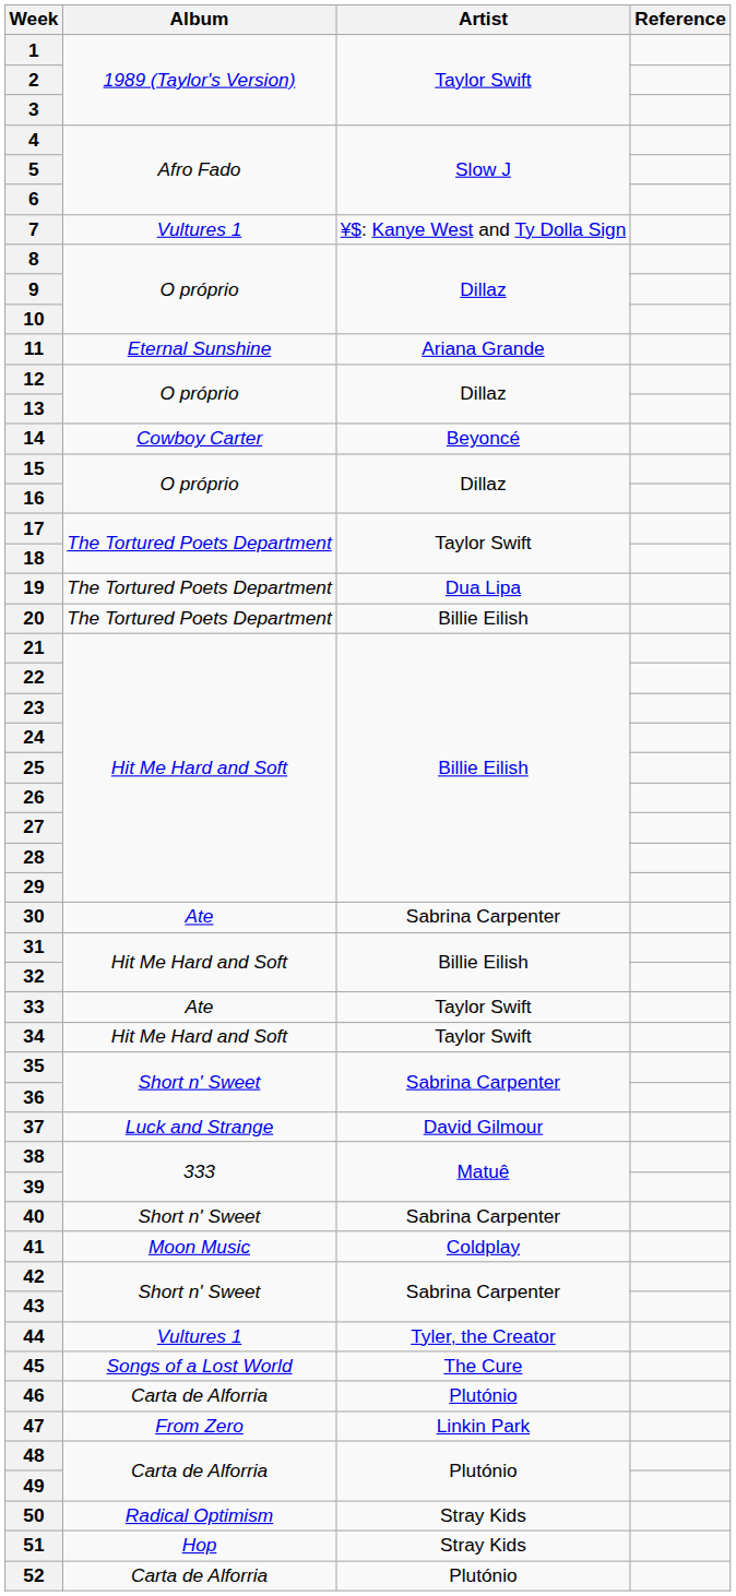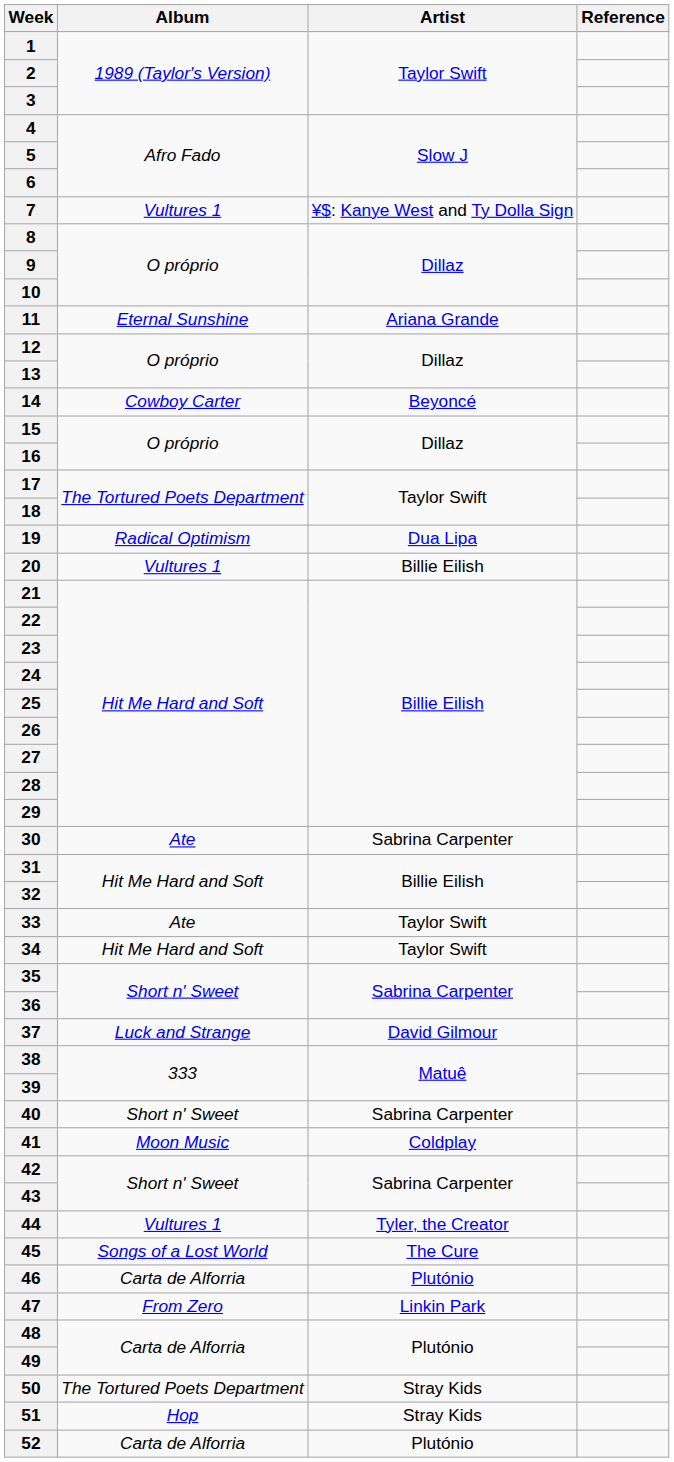 <table class="wikitable plainrowheaders" style="text-align:center">
 <tr>
 <th scope="col">Week</th>
 <th scope="col">Album</th>
 <th scope="col">Artist</th>
 <th scope="col">Reference</th>
 </tr>
 <tr>
 <th scope="row" style="text-align:center">1</th>
 <td rowspan="3"><em><a href='#'>1989 (Taylor's Version)</a></em></td>
 <td rowspan="3"><a href='#'>Taylor Swift</a></td>
 <td></td>
 </tr>
 <tr>
 <th scope="row" style="text-align:center">2</th>
 <td></td>
 </tr>
 <tr>
 <th scope="row" style="text-align:center">3</th>
 <td></td>
 </tr>
 <tr>
 <th scope="row" style="text-align:center">4</th>
 <td rowspan="3"><em>Afro Fado</em></td>
 <td rowspan="3"><a href='#'>Slow J</a></td>
 <td></td>
 </tr>
 <tr>
 <th scope="row" style="text-align:center">5</th>
 <td></td>
 </tr>
 <tr>
 <th scope="row" style="text-align:center">6</th>
 <td></td>
 </tr>
 <tr>
 <th scope="row" style="text-align:center">7</th>
 <td><em><a href='#'>Vultures 1</a></em></td>
 <td><a href='#'>¥$</a>: <a href='#'>Kanye West</a> and <a href='#'>Ty Dolla Sign</a></td>
 <td></td>
 </tr>
 <tr>
 <th scope="row" style="text-align:center">8</th>
 <td rowspan="3"><em>O próprio</em></td>
 <td rowspan="3"><a href='#'>Dillaz</a></td>
 <td></td>
 </tr>
 <tr>
 <th scope="row" style="text-align:center">9</th>
 <td></td>
 </tr>
 <tr>
 <th scope="row" style="text-align:center">10</th>
 <td></td>
 </tr>
 <tr>
 <th scope="row" style="text-align:center">11</th>
 <td><em><a href='#'>Eternal Sunshine</a></em></td>
 <td><a href='#'>Ariana Grande</a></td>
 <td></td>
 </tr>
 <tr>
 <th scope="row" style="text-align:center">12</th>
 <td rowspan="2"><em>O próprio</em></td>
 <td rowspan="2">Dillaz</td>
 <td></td>
 </tr>
 <tr>
 <th scope="row" style="text-align:center">13</th>
 <td></td>
 </tr>
 <tr>
 <th scope="row" style="text-align:center">14</th>
 <td><em><a href='#'>Cowboy Carter</a></em></td>
 <td><a href='#'>Beyoncé</a></td>
 <td></td>
 </tr>
 <tr>
 <th scope="row" style="text-align:center">15</th>
 <td rowspan="2"><em>O próprio</em></td>
 <td rowspan="2">Dillaz</td>
 <td></td>
 </tr>
 <tr>
 <th scope="row" style="text-align:center">16</th>
 <td></td>
 </tr>
 <tr>
 <th scope="row" style="text-align:center">17</th>
 <td rowspan="2"><em><a href='#'>The Tortured Poets Department</a></em></td>
 <td rowspan="2">Taylor Swift</td>
 <td></td>
 </tr>
 <tr>
 <th scope="row" style="text-align:center">18</th>
 <td></td>
 </tr>
 <tr>
 <th scope="row" style="text-align:center">19</th>
-<td><em>The Tortured Poets Department</em></td>
+<td><em><a href='#'>Radical Optimism</a></em></td>
 <td><a href='#'>Dua Lipa</a></td>
 <td></td>
 </tr>
 <tr>
 <th scope="row" style="text-align:center">20</th>
-<td><em>The Tortured Poets Department</em></td>
+<td><em><a href='#'>Vultures 1</a></em></td>
 <td>Billie Eilish</td>
 <td></td>
 </tr>
 <tr>
 <th scope="row" style="text-align:center">21</th>
 <td rowspan="9"><em><a href='#'>Hit Me Hard and Soft</a></em></td>
 <td rowspan="9"><a href='#'>Billie Eilish</a></td>
 <td></td>
 </tr>
 <tr>
 <th scope="row" style="text-align:center">22</th>
 <td></td>
 </tr>
 <tr>
 <th scope="row" style="text-align:center">23</th>
 <td></td>
 </tr>
 <tr>
 <th scope="row" style="text-align:center">24</th>
 <td></td>
 </tr>
 <tr>
 <th scope="row" style="text-align:center">25</th>
 <td></td>
 </tr>
 <tr>
 <th scope="row" style="text-align:center">26</th>
 <td></td>
 </tr>
 <tr>
 <th scope="row" style="text-align:center">27</th>
 <td></td>
 </tr>
 <tr>
 <th scope="row" style="text-align:center">28</th>
 <td></td>
 </tr>
 <tr>
 <th scope="row" style="text-align:center">29</th>
 <td></td>
 </tr>
 <tr>
 <th scope="row" style="text-align:center">30</th>
 <td><em><a href='#'>Ate</a></em></td>
 <td>Sabrina Carpenter</td>
 <td></td>
 </tr>
 <tr>
 <th scope="row" style="text-align:center">31</th>
 <td rowspan="2"><em>Hit Me Hard and Soft</em></td>
 <td rowspan="2">Billie Eilish</td>
 <td></td>
 </tr>
 <tr>
 <th scope="row" style="text-align:center">32</th>
 <td></td>
 </tr>
 <tr>
 <th scope="row" style="text-align:center">33</th>
 <td><em>Ate</em></td>
 <td>Taylor Swift</td>
 <td></td>
 </tr>
 <tr>
 <th scope="row" style="text-align:center">34</th>
 <td><em>Hit Me Hard and Soft</em></td>
 <td>Taylor Swift</td>
 <td></td>
 </tr>
 <tr>
 <th scope="row" style="text-align:center">35</th>
 <td rowspan="2"><em><a href='#'>Short n' Sweet</a></em></td>
 <td rowspan="2"><a href='#'>Sabrina Carpenter</a></td>
 <td></td>
 </tr>
 <tr>
 <th scope="row" style="text-align:center">36</th>
 <td></td>
 </tr>
 <tr>
 <th scope="row" style="text-align:center">37</th>
 <td><em><a href='#'>Luck and Strange</a></em></td>
 <td><a href='#'>David Gilmour</a></td>
 <td></td>
 </tr>
 <tr>
 <th scope="row" style="text-align:center">38</th>
 <td rowspan="2"><em>333</em></td>
 <td rowspan="2"><a href='#'>Matuê</a></td>
 <td></td>
 </tr>
 <tr>
 <th scope="row" style="text-align:center">39</th>
 <td></td>
 </tr>
 <tr>
 <th scope="row" style="text-align:center">40</th>
 <td><em>Short n' Sweet</em></td>
 <td>Sabrina Carpenter</td>
 <td></td>
 </tr>
 <tr>
 <th scope="row" style="text-align:center">41</th>
 <td><em><a href='#'>Moon Music</a></em></td>
 <td><a href='#'>Coldplay</a></td>
 <td></td>
 </tr>
 <tr>
 <th scope="row" style="text-align:center">42</th>
 <td rowspan="2"><em>Short n' Sweet</em></td>
 <td rowspan="2">Sabrina Carpenter</td>
 <td></td>
 </tr>
 <tr>
 <th scope="row" style="text-align:center">43</th>
 <td></td>
 </tr>
 <tr>
 <th scope="row" style="text-align:center">44</th>
 <td><em><a href='#'>Vultures 1</a></em></td>
 <td><a href='#'>Tyler, the Creator</a></td>
 <td></td>
 </tr>
 <tr>
 <th scope="row" style="text-align:center">45</th>
 <td><em><a href='#'>Songs of a Lost World</a></em></td>
 <td><a href='#'>The Cure</a></td>
 <td></td>
 </tr>
 <tr>
 <th scope="row" style="text-align:center">46</th>
 <td><em>Carta de Alforria</em></td>
 <td><a href='#'>Plutónio</a></td>
 <td></td>
 </tr>
 <tr>
 <th scope="row" style="text-align:center">47</th>
 <td><em><a href='#'>From Zero</a></em></td>
 <td><a href='#'>Linkin Park</a></td>
 <td></td>
 </tr>
 <tr>
 <th scope="row" style="text-align:center">48</th>
 <td rowspan="2"><em>Carta de Alforria</em></td>
 <td rowspan="2">Plutónio</td>
 <td></td>
 </tr>
 <tr>
 <th scope="row" style="text-align:center">49</th>
 <td></td>
 </tr>
 <tr>
 <th scope="row" style="text-align:center">50</th>
-<td><em><a href='#'>Radical Optimism</a></em></td>
+<td><em>The Tortured Poets Department</em></td>
 <td>Stray Kids</td>
 <td></td>
 </tr>
 <tr>
 <th scope="row" style="text-align:center">51</th>
 <td><em><a href='#'>Hop</a></em></td>
 <td>Stray Kids</td>
 <td></td>
 </tr>
 <tr>
 <th scope="row" style="text-align:center">52</th>
 <td><em>Carta de Alforria</em></td>
 <td>Plutónio</td>
 <td></td>
 </tr>
 </table>
